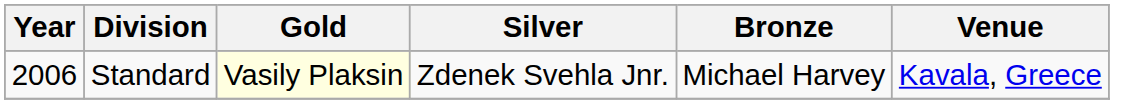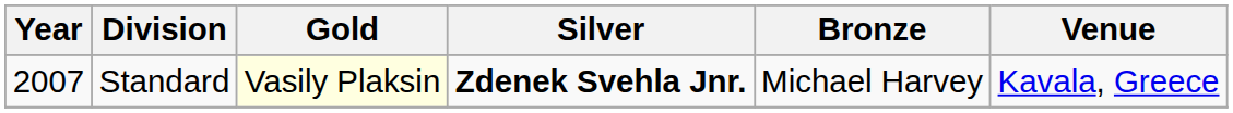 <table class="wikitable sortable" style="text-align: left;">
 <tr>
 <th>Year</th>
 <th>Division</th>
 <th> Gold</th>
 <th> Silver</th>
 <th> Bronze</th>
 <th>Venue</th>
 </tr>
 <tr>
-<td>2006</td>
+<td>2007</td>
 <td>Standard</td>
 <td style="background: lightyellow;"> Vasily Plaksin</td>
-<td> Zdenek Svehla Jnr.</td>
+<td><strong> Zdenek Svehla Jnr.</strong></td>
 <td> Michael Harvey</td>
 <td><a href='#'>Kavala</a>, <a href='#'>Greece</a></td>
 </tr>
 <tr>
 </tr>
 </table>
